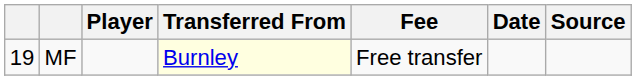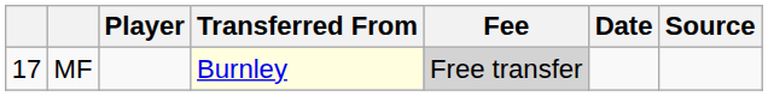 <table class="wikitable plainrowheaders sortable">
 <tr>
 <th></th>
 <th></th>
 <th scope=col>Player</th>
 <th>Transferred From</th>
 <th scope=col>Fee</th>
 <th scope=col>Date</th>
 <th>Source</th>
 </tr>
 <tr>
-<td align=center>19</td>
+<td align=center>17</td>
 <td align=center>MF</td>
 <td></td>
 <td style="background: lightyellow;"> <a href='#'>Burnley</a></td>
-<td>Free transfer</td>
+<td style="background: lightgrey;">Free transfer</td>
 <td></td>
 <td></td>
 </tr>
 </table>
